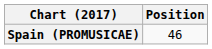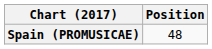 <table class="wikitable plainrowheaders" style="text-align:center">
 <tr>
 <th scope="col">Chart (2017)</th>
 <th scope="col">Position</th>
 </tr>
 <tr>
 <th scope="row">Spain (PROMUSICAE)</th>
-<td>46</td>
+<td>48</td>
 </tr>
 </table>
